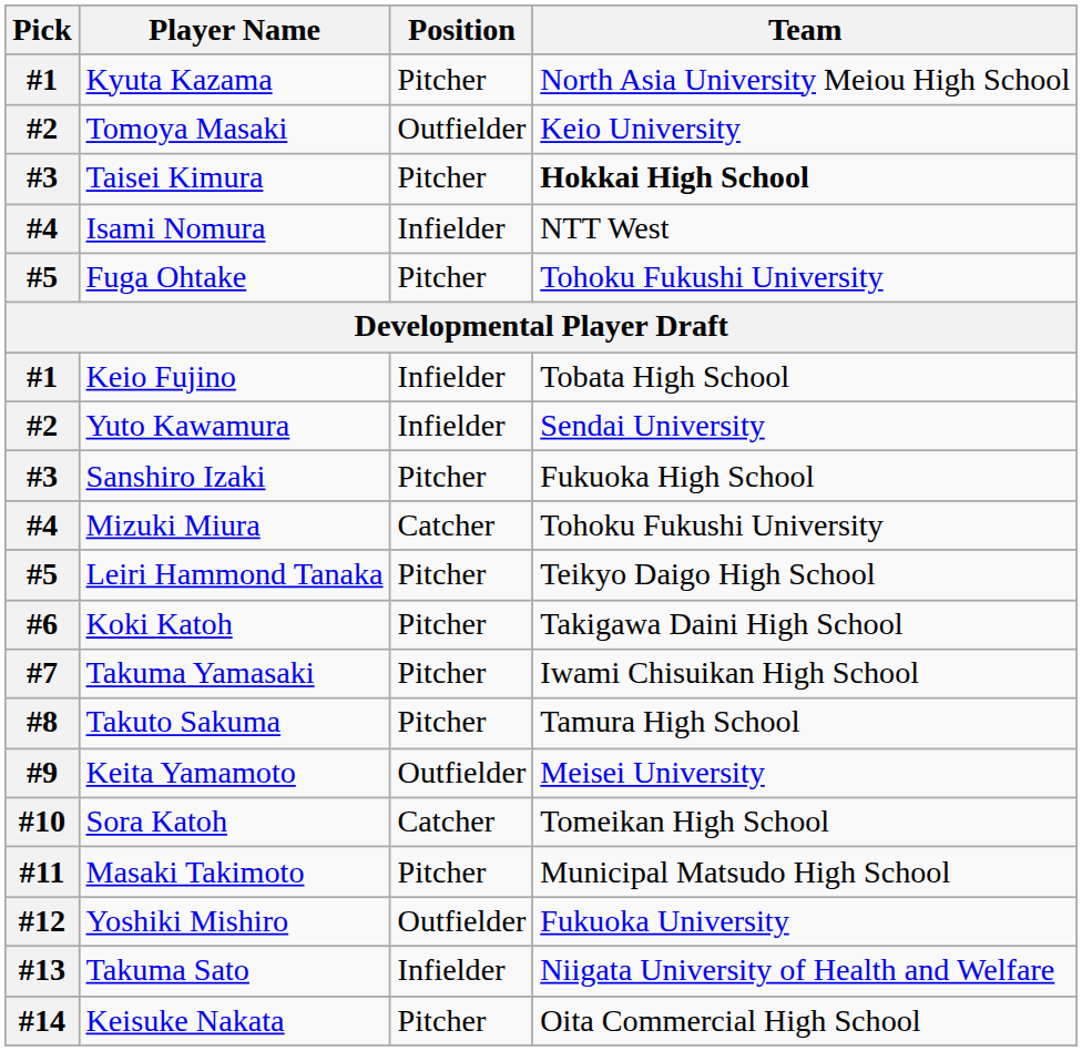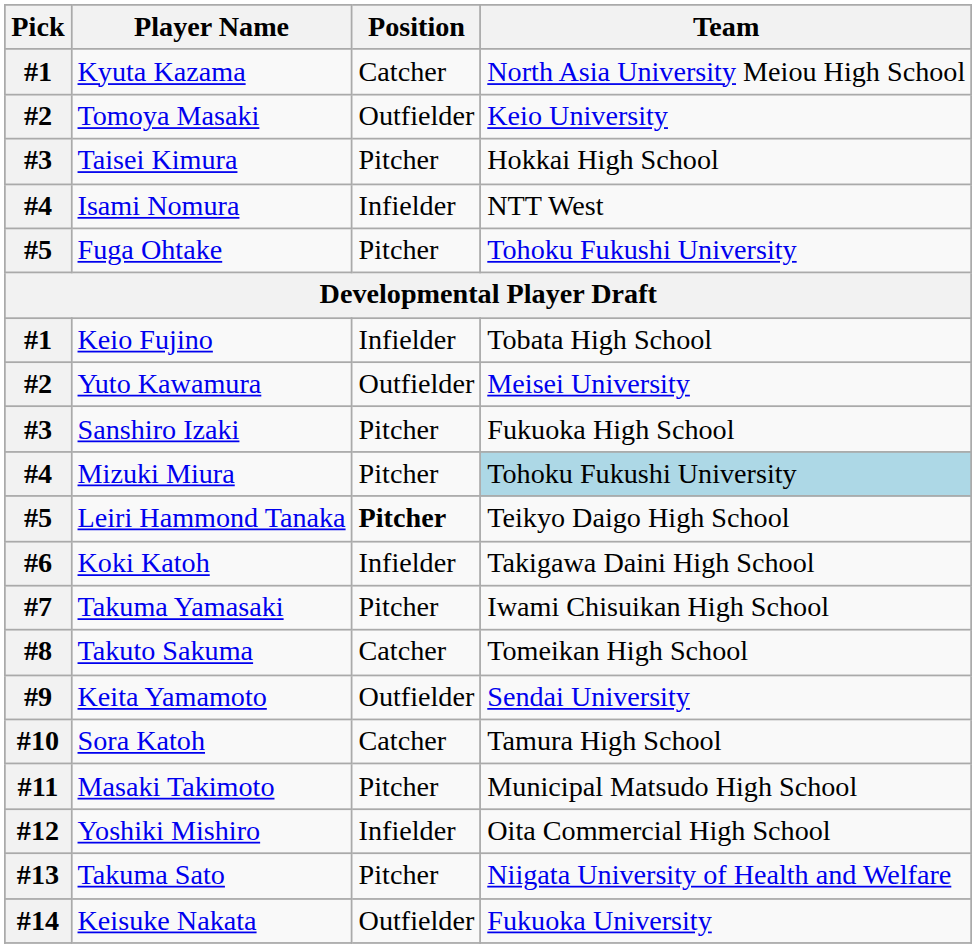 <table class="wikitable">
 <tr>
 <th>Pick</th>
 <th>Player Name</th>
 <th>Position</th>
 <th>Team</th>
 </tr>
 <tr>
 <th>#1</th>
 <td><a href='#'>Kyuta Kazama</a></td>
-<td>Pitcher</td>
+<td>Catcher</td>
 <td><a href='#'>North Asia University</a> Meiou High School</td>
 </tr>
 <tr>
 <th>#2</th>
 <td><a href='#'>Tomoya Masaki</a></td>
 <td>Outfielder</td>
 <td><a href='#'>Keio University</a></td>
 </tr>
 <tr>
 <th>#3</th>
 <td><a href='#'>Taisei Kimura</a></td>
 <td>Pitcher</td>
-<td><strong>Hokkai High School</strong></td>
+<td>Hokkai High School</td>
 </tr>
 <tr>
 <th>#4</th>
 <td><a href='#'>Isami Nomura</a></td>
 <td>Infielder</td>
 <td>NTT West</td>
 </tr>
 <tr>
 <th>#5</th>
 <td><a href='#'>Fuga Ohtake</a></td>
 <td>Pitcher</td>
 <td><a href='#'>Tohoku Fukushi University</a></td>
 </tr>
 <tr>
 <th colspan="5">Developmental Player Draft</th>
 </tr>
 <tr>
 <th>#1</th>
 <td><a href='#'>Keio Fujino</a></td>
 <td>Infielder</td>
 <td>Tobata High School</td>
 </tr>
 <tr>
 <th>#2</th>
 <td><a href='#'>Yuto Kawamura</a></td>
-<td>Infielder</td>
-<td><a href='#'>Sendai University</a></td>
+<td>Outfielder</td>
+<td><a href='#'>Meisei University</a></td>
 </tr>
 <tr>
 <th>#3</th>
 <td><a href='#'>Sanshiro Izaki</a></td>
 <td>Pitcher</td>
 <td>Fukuoka High School</td>
 </tr>
 <tr>
 <th>#4</th>
 <td><a href='#'>Mizuki Miura</a></td>
-<td>Catcher</td>
-<td>Tohoku Fukushi University</td>
+<td>Pitcher</td>
+<td style="background: lightblue;">Tohoku Fukushi University</td>
 </tr>
 <tr>
 <th>#5</th>
 <td><a href='#'>Leiri Hammond Tanaka</a></td>
-<td>Pitcher</td>
+<td><strong>Pitcher</strong></td>
 <td>Teikyo Daigo High School</td>
 </tr>
 <tr>
 <th>#6</th>
 <td><a href='#'>Koki Katoh</a></td>
-<td>Pitcher</td>
+<td>Infielder</td>
 <td>Takigawa Daini High School</td>
 </tr>
 <tr>
 <th>#7</th>
 <td><a href='#'>Takuma Yamasaki</a></td>
 <td>Pitcher</td>
 <td>Iwami Chisuikan High School</td>
 </tr>
 <tr>
 <th>#8</th>
 <td><a href='#'>Takuto Sakuma</a></td>
-<td>Pitcher</td>
-<td>Tamura High School</td>
+<td>Catcher</td>
+<td>Tomeikan High School</td>
 </tr>
 <tr>
 <th>#9</th>
 <td><a href='#'>Keita Yamamoto</a></td>
 <td>Outfielder</td>
-<td><a href='#'>Meisei University</a></td>
+<td><a href='#'>Sendai University</a></td>
 </tr>
 <tr>
 <th>#10</th>
 <td><a href='#'>Sora Katoh</a></td>
 <td>Catcher</td>
-<td>Tomeikan High School</td>
+<td>Tamura High School</td>
 </tr>
 <tr>
 <th>#11</th>
 <td><a href='#'>Masaki Takimoto</a></td>
 <td>Pitcher</td>
 <td>Municipal Matsudo High School</td>
 </tr>
 <tr>
 <th>#12</th>
 <td><a href='#'>Yoshiki Mishiro</a></td>
-<td>Outfielder</td>
-<td><a href='#'>Fukuoka University</a></td>
+<td>Infielder</td>
+<td>Oita Commercial High School</td>
 </tr>
 <tr>
 <th>#13</th>
 <td><a href='#'>Takuma Sato</a></td>
-<td>Infielder</td>
+<td>Pitcher</td>
 <td><a href='#'>Niigata University of Health and Welfare</a></td>
 </tr>
 <tr>
 <th>#14</th>
 <td><a href='#'>Keisuke Nakata</a></td>
-<td>Pitcher</td>
-<td>Oita Commercial High School</td>
+<td>Outfielder</td>
+<td><a href='#'>Fukuoka University</a></td>
 </tr>
 </table>
